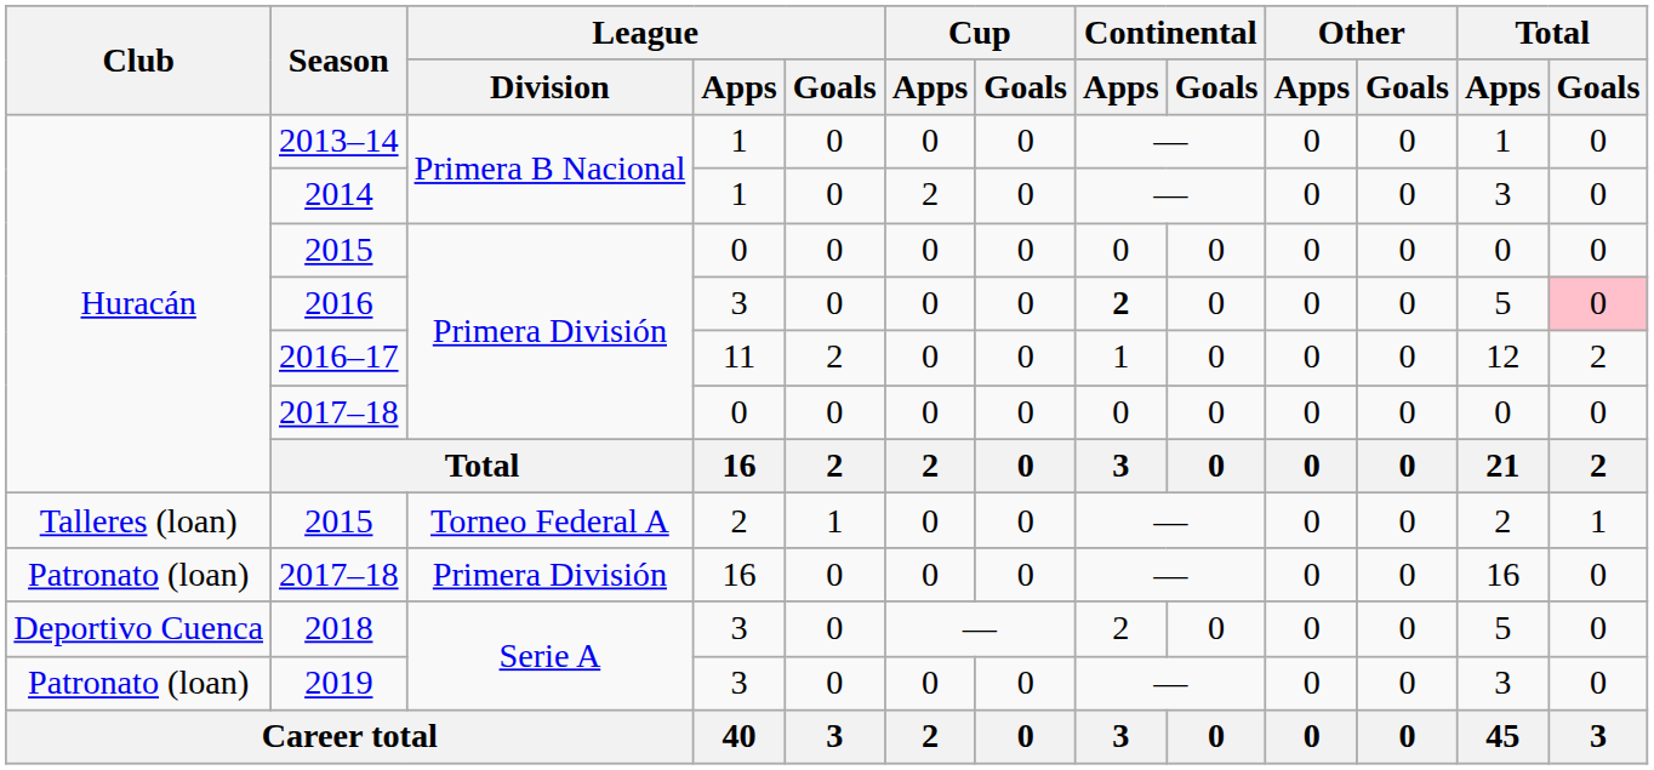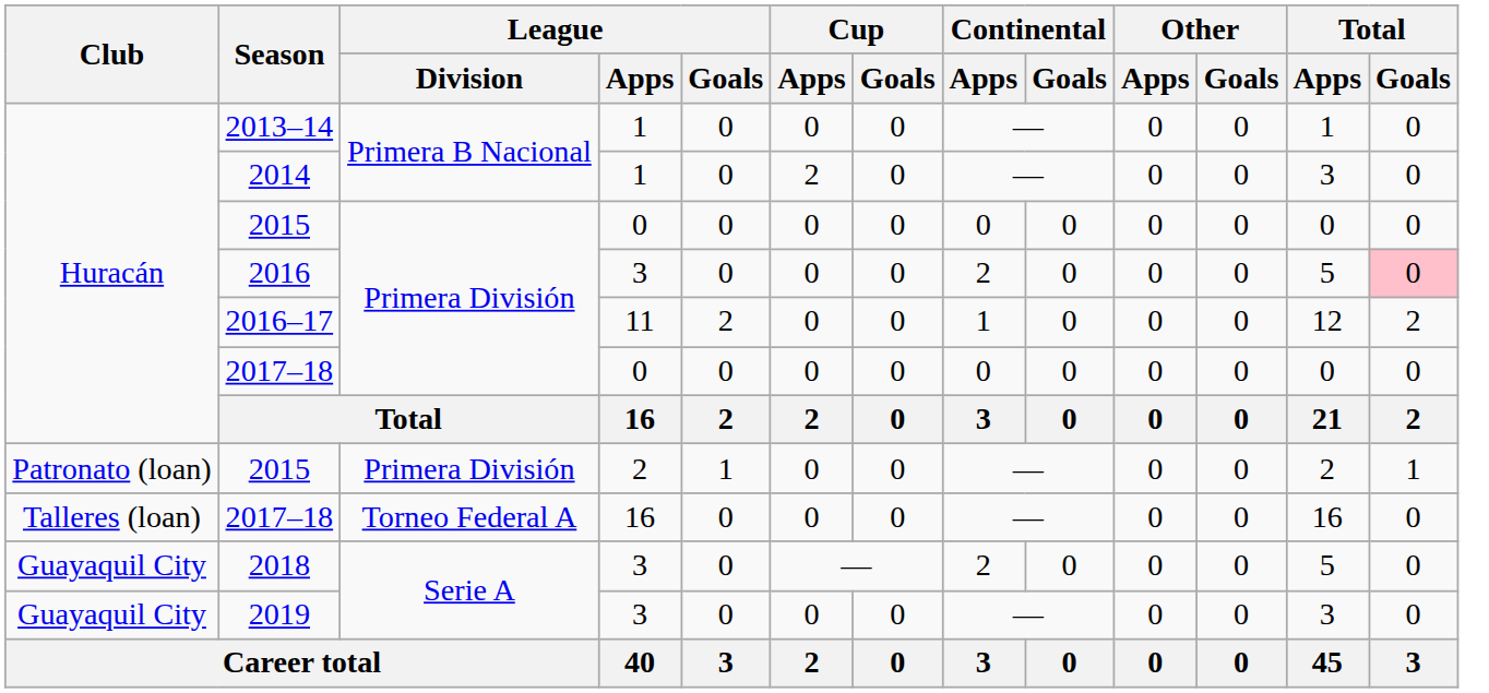 <table class="wikitable" style="text-align:center">
 <tr>
 <th rowspan="2">Club</th>
 <th rowspan="2">Season</th>
 <th colspan="3">League</th>
 <th colspan="2">Cup</th>
 <th colspan="2">Continental</th>
 <th colspan="2">Other</th>
 <th colspan="2">Total</th>
 </tr>
 <tr>
 <th>Division</th>
 <th>Apps</th>
 <th>Goals</th>
 <th>Apps</th>
 <th>Goals</th>
 <th>Apps</th>
 <th>Goals</th>
 <th>Apps</th>
 <th>Goals</th>
 <th>Apps</th>
 <th>Goals</th>
 </tr>
 <tr>
 <td rowspan="7"><a href='#'>Huracán</a></td>
 <td><a href='#'>2013–14</a></td>
 <td rowspan="2"><a href='#'>Primera B Nacional</a></td>
 <td>1</td>
 <td>0</td>
 <td>0</td>
 <td>0</td>
 <td colspan="2">—</td>
 <td>0</td>
 <td>0</td>
 <td>1</td>
 <td>0</td>
 </tr>
 <tr>
 <td><a href='#'>2014</a></td>
 <td>1</td>
 <td>0</td>
 <td>2</td>
 <td>0</td>
 <td colspan="2">—</td>
 <td>0</td>
 <td>0</td>
 <td>3</td>
 <td>0</td>
 </tr>
 <tr>
 <td><a href='#'>2015</a></td>
 <td rowspan="4"><a href='#'>Primera División</a></td>
 <td>0</td>
 <td>0</td>
 <td>0</td>
 <td>0</td>
 <td>0</td>
 <td>0</td>
 <td>0</td>
 <td>0</td>
 <td>0</td>
 <td>0</td>
 </tr>
 <tr>
 <td><a href='#'>2016</a></td>
 <td>3</td>
 <td>0</td>
 <td>0</td>
 <td>0</td>
-<td><strong>2</strong></td>
+<td>2</td>
 <td>0</td>
 <td>0</td>
 <td>0</td>
 <td>5</td>
 <td style="background: pink;">0</td>
 </tr>
 <tr>
 <td><a href='#'>2016–17</a></td>
 <td>11</td>
 <td>2</td>
 <td>0</td>
 <td>0</td>
 <td>1</td>
 <td>0</td>
 <td>0</td>
 <td>0</td>
 <td>12</td>
 <td>2</td>
 </tr>
 <tr>
 <td><a href='#'>2017–18</a></td>
 <td>0</td>
 <td>0</td>
 <td>0</td>
 <td>0</td>
 <td>0</td>
 <td>0</td>
 <td>0</td>
 <td>0</td>
 <td>0</td>
 <td>0</td>
 </tr>
 <tr>
 <th colspan="2">Total</th>
 <th>16</th>
 <th>2</th>
 <th>2</th>
 <th>0</th>
 <th>3</th>
 <th>0</th>
 <th>0</th>
 <th>0</th>
 <th>21</th>
 <th>2</th>
 </tr>
 <tr>
-<td rowspan="1"><a href='#'>Talleres</a> (loan)</td>
+<td rowspan="1"><a href='#'>Patronato</a> (loan)</td>
 <td><a href='#'>2015</a></td>
-<td rowspan="1"><a href='#'>Torneo Federal A</a></td>
+<td rowspan="1"><a href='#'>Primera División</a></td>
 <td>2</td>
 <td>1</td>
 <td>0</td>
 <td>0</td>
 <td colspan="2">—</td>
 <td>0</td>
 <td>0</td>
 <td>2</td>
 <td>1</td>
 </tr>
 <tr>
-<td rowspan="1"><a href='#'>Patronato</a> (loan)</td>
+<td rowspan="1"><a href='#'>Talleres</a> (loan)</td>
 <td><a href='#'>2017–18</a></td>
-<td rowspan="1"><a href='#'>Primera División</a></td>
+<td rowspan="1"><a href='#'>Torneo Federal A</a></td>
 <td>16</td>
 <td>0</td>
 <td>0</td>
 <td>0</td>
 <td colspan="2">—</td>
 <td>0</td>
 <td>0</td>
 <td>16</td>
 <td>0</td>
 </tr>
 <tr>
-<td rowspan="1"><a href='#'>Deportivo Cuenca</a></td>
+<td rowspan="1"><a href='#'>Guayaquil City</a></td>
 <td><a href='#'>2018</a></td>
 <td rowspan="2"><a href='#'>Serie A</a></td>
 <td>3</td>
 <td>0</td>
 <td colspan="2">—</td>
 <td>2</td>
 <td>0</td>
 <td>0</td>
 <td>0</td>
 <td>5</td>
 <td>0</td>
 </tr>
 <tr>
-<td rowspan="1"><a href='#'>Patronato</a> (loan)</td>
+<td rowspan="1"><a href='#'>Guayaquil City</a></td>
 <td><a href='#'>2019</a></td>
 <td>3</td>
 <td>0</td>
 <td>0</td>
 <td>0</td>
 <td colspan="2">—</td>
 <td>0</td>
 <td>0</td>
 <td>3</td>
 <td>0</td>
 </tr>
 <tr>
 <th colspan="3">Career total</th>
 <th>40</th>
 <th>3</th>
 <th>2</th>
 <th>0</th>
 <th>3</th>
 <th>0</th>
 <th>0</th>
 <th>0</th>
 <th>45</th>
 <th>3</th>
 </tr>
 </table>
